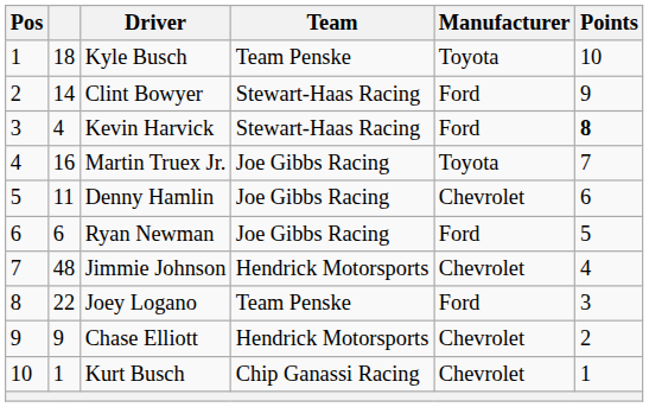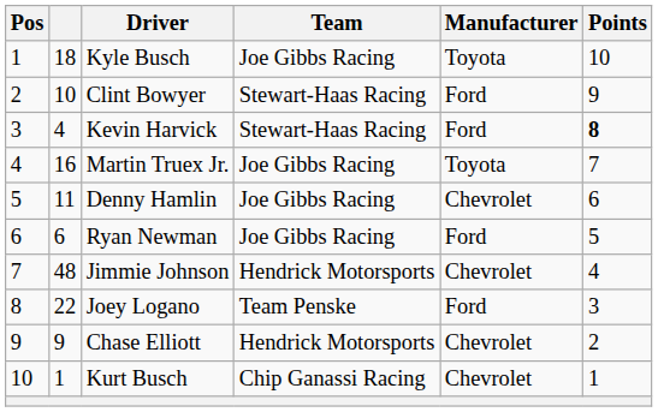 <table class="wikitable" style="font-size:98%">
 <tr>
 <th>Pos</th>
 <th></th>
 <th>Driver</th>
 <th>Team</th>
 <th>Manufacturer</th>
 <th>Points</th>
 </tr>
 <tr>
 <td>1</td>
 <td>18</td>
 <td>Kyle Busch</td>
-<td>Team Penske</td>
+<td>Joe Gibbs Racing</td>
 <td>Toyota</td>
 <td>10</td>
 </tr>
 <tr>
 <td>2</td>
-<td>14</td>
+<td>10</td>
 <td>Clint Bowyer</td>
 <td>Stewart-Haas Racing</td>
 <td>Ford</td>
 <td>9</td>
 </tr>
 <tr>
 <td>3</td>
 <td>4</td>
 <td>Kevin Harvick</td>
 <td>Stewart-Haas Racing</td>
 <td>Ford</td>
 <td><strong>8</strong></td>
 </tr>
 <tr>
 <td>4</td>
 <td>16</td>
 <td>Martin Truex Jr.</td>
 <td>Joe Gibbs Racing</td>
 <td>Toyota</td>
 <td>7</td>
 </tr>
 <tr>
 <td>5</td>
 <td>11</td>
 <td>Denny Hamlin</td>
 <td>Joe Gibbs Racing</td>
 <td>Chevrolet</td>
 <td>6</td>
 </tr>
 <tr>
 <td>6</td>
 <td>6</td>
 <td>Ryan Newman</td>
 <td>Joe Gibbs Racing</td>
 <td>Ford</td>
 <td>5</td>
 </tr>
 <tr>
 <td>7</td>
 <td>48</td>
 <td>Jimmie Johnson</td>
 <td>Hendrick Motorsports</td>
 <td>Chevrolet</td>
 <td>4</td>
 </tr>
 <tr>
 <td>8</td>
 <td>22</td>
 <td>Joey Logano</td>
 <td>Team Penske</td>
 <td>Ford</td>
 <td>3</td>
 </tr>
 <tr>
 <td>9</td>
 <td>9</td>
 <td>Chase Elliott</td>
 <td>Hendrick Motorsports</td>
 <td>Chevrolet</td>
 <td>2</td>
 </tr>
 <tr>
 <td>10</td>
 <td>1</td>
 <td>Kurt Busch</td>
 <td>Chip Ganassi Racing</td>
 <td>Chevrolet</td>
 <td>1</td>
 </tr>
 <tr>
 <th colspan="6"></th>
 </tr>
 </table>
